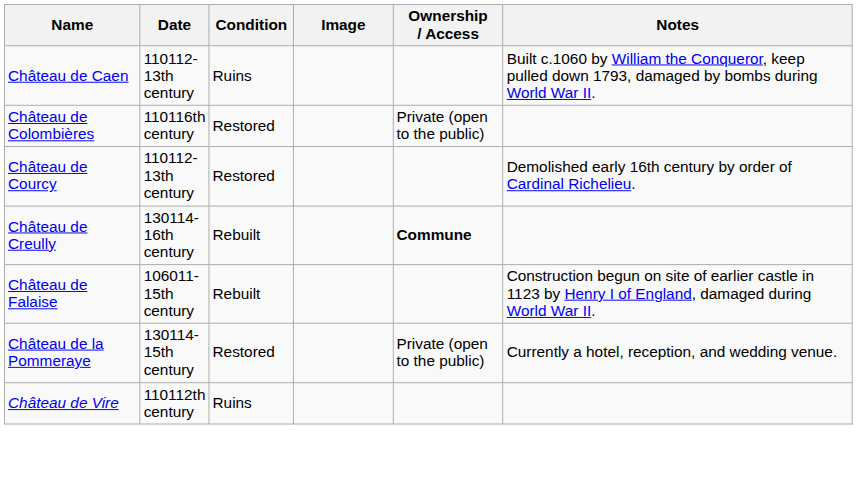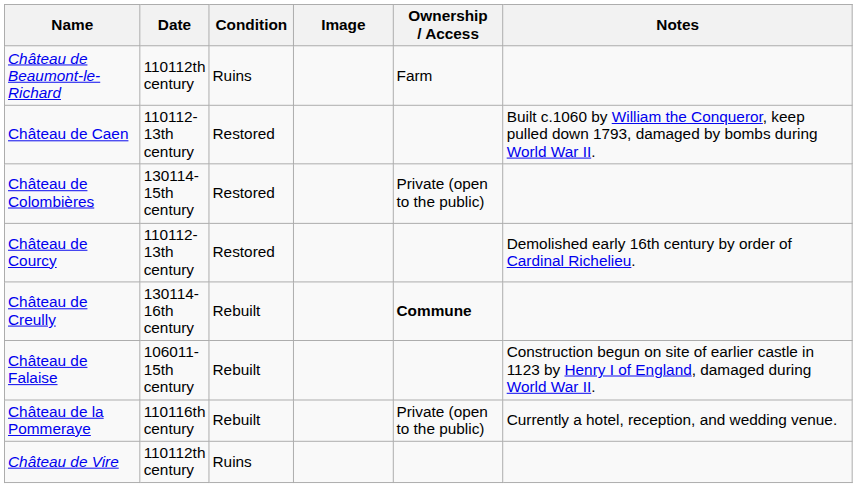 <table class="wikitable sortable" style="width:100%;">
 <tr>
 <th style="width:16%;">Name<br></th>
 <th style="width:8%;">Date<br></th>
 <th style="width:10%;">Condition<br></th>
 <th class="unsortable" style="width:96px;">Image</th>
 <th style="width:13%;">Ownership<br>/ Access</th>
 <th class="unsortable">Notes</th>
 </tr>
 <tr>
+<td><em><a href='#'>Château de Beaumont-le-Richard</a></em></td>
+<td><span>1101</span>12th century</td>
+<td>Ruins</td>
+<td></td>
+<td>Farm</td>
+<td></td>
+</tr>
+<tr>
 <td><a href='#'>Château de Caen</a></td>
 <td><span>1101</span>12-13th century</td>
-<td>Ruins</td>
+<td>Restored</td>
 <td></td>
 <td></td>
 <td>Built c.1060 by <a href='#'>William the Conqueror</a>, keep pulled down 1793, damaged by bombs during <a href='#'>World War II</a>.</td>
 </tr>
 <tr>
 <td><a href='#'>Château de Colombières</a></td>
-<td><span>1101</span>16th century</td>
+<td><span>1301</span>14-15th century</td>
 <td>Restored</td>
 <td></td>
 <td>Private (open to the public)</td>
 <td></td>
 </tr>
 <tr>
 <td><a href='#'>Château de Courcy</a></td>
 <td><span>1101</span>12-13th century</td>
 <td>Restored</td>
 <td></td>
 <td></td>
 <td>Demolished early 16th century by order of <a href='#'>Cardinal Richelieu</a>.</td>
 </tr>
 <tr>
 <td><a href='#'>Château de Creully</a></td>
 <td><span>1301</span>14-16th century</td>
 <td>Rebuilt</td>
 <td></td>
 <td><strong>Commune</strong></td>
 <td></td>
 </tr>
 <tr>
 <td><a href='#'>Château de Falaise</a></td>
 <td><span>1060</span>11-15th century</td>
 <td>Rebuilt</td>
 <td></td>
 <td></td>
 <td>Construction begun on site of earlier castle in 1123 by <a href='#'>Henry I of England</a>, damaged during <a href='#'>World War II</a>.</td>
 </tr>
 <tr>
 <td><a href='#'>Château de la Pommeraye</a></td>
-<td><span>1301</span>14-15th century</td>
-<td>Restored</td>
+<td><span>1101</span>16th century</td>
+<td>Rebuilt</td>
 <td></td>
 <td>Private (open to the public)</td>
 <td>Currently a hotel, reception, and wedding venue.</td>
 </tr>
 <tr>
 <td><em><a href='#'>Château de Vire</a></em> </td>
 <td><span>1101</span>12th century</td>
 <td>Ruins</td>
 <td></td>
 <td></td>
 <td></td>
 </tr>
 </table>
